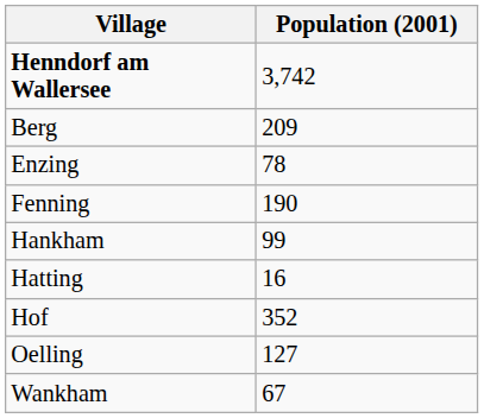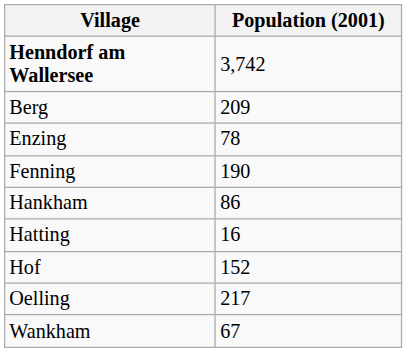 <table class="wikitable sortable">
 <tr>
 <th width="160px">Village</th>
 <th width="140px">Population (2001)</th>
 </tr>
 <tr>
 <td><strong>Henndorf am Wallersee</strong></td>
 <td><div>3,742</div></td>
 </tr>
 <tr>
 <td>Berg</td>
 <td><div>209</div></td>
 </tr>
 <tr>
 <td>Enzing</td>
 <td><div>78</div></td>
 </tr>
 <tr>
 <td>Fenning</td>
 <td><div>190</div></td>
 </tr>
 <tr>
 <td>Hankham</td>
-<td><div>99</div></td>
+<td><div>86</div></td>
 </tr>
 <tr>
 <td>Hatting</td>
 <td><div>16</div></td>
 </tr>
 <tr>
 <td>Hof</td>
-<td><div>352</div></td>
+<td><div>152</div></td>
 </tr>
 <tr>
 <td>Oelling</td>
-<td><div>127</div></td>
+<td><div>217</div></td>
 </tr>
 <tr>
 <td>Wankham</td>
 <td><div>67</div></td>
 </tr>
 </table>
